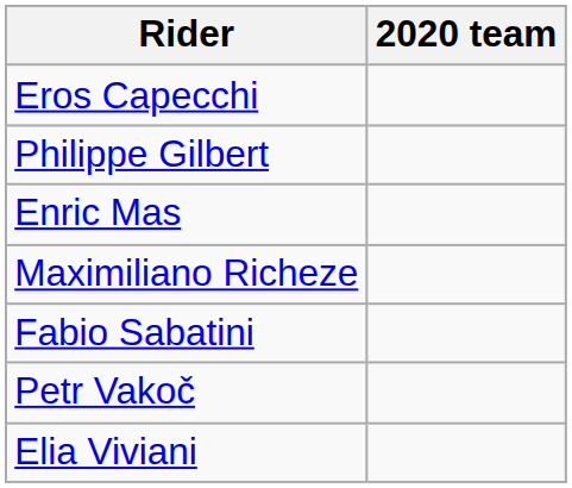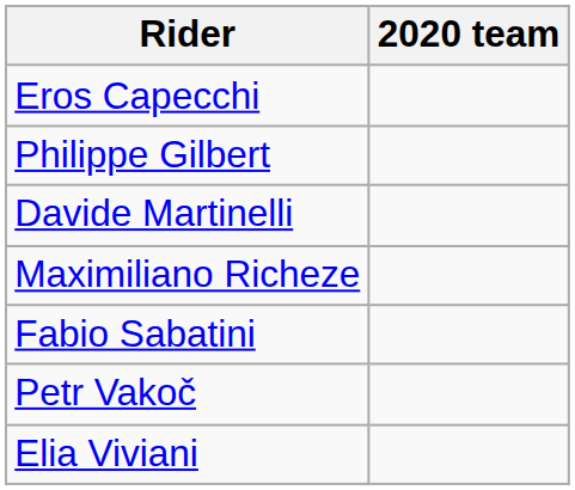 <table class="wikitable">
 <tr>
 <th>Rider</th>
 <th>2020 team</th>
 </tr>
 <tr>
 <td><a href='#'>Eros Capecchi</a></td>
 <td></td>
 </tr>
 <tr>
 <td><a href='#'>Philippe Gilbert</a></td>
 <td></td>
 </tr>
 <tr>
-<td><a href='#'>Enric Mas</a></td>
+<td><a href='#'>Davide Martinelli</a></td>
 <td></td>
 </tr>
 <tr>
 <td><a href='#'>Maximiliano Richeze</a></td>
 <td></td>
 </tr>
 <tr>
 <td><a href='#'>Fabio Sabatini</a></td>
 <td></td>
 </tr>
 <tr>
 <td><a href='#'>Petr Vakoč</a></td>
 <td></td>
 </tr>
 <tr>
 <td><a href='#'>Elia Viviani</a></td>
 <td></td>
 </tr>
 </table>
